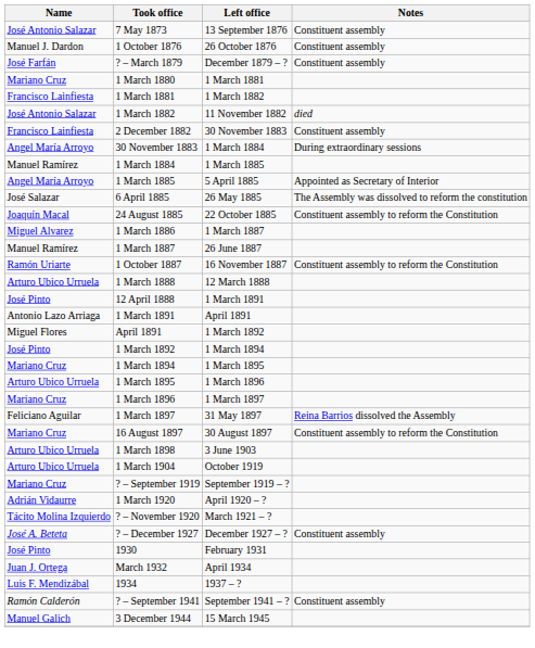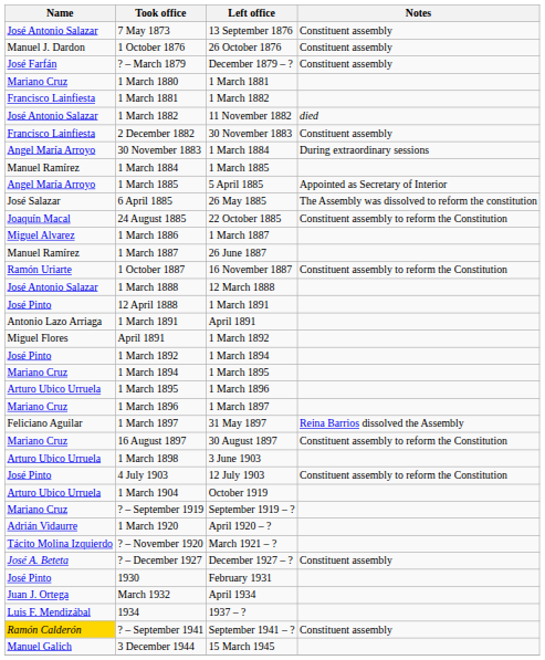 <table class="wikitable">
 <tr>
 <th>Name</th>
 <th>Took office</th>
 <th>Left office</th>
 <th>Notes</th>
 </tr>
 <tr>
 <td><a href='#'>José Antonio Salazar</a></td>
 <td>7 May 1873</td>
 <td>13 September 1876</td>
 <td>Constituent assembly</td>
 </tr>
 <tr>
 <td>Manuel J. Dardon</td>
 <td>1 October 1876</td>
 <td>26 October 1876</td>
 <td>Constituent assembly</td>
 </tr>
 <tr>
 <td><a href='#'>José Farfán</a></td>
 <td>? – March 1879</td>
 <td>December 1879 – ?</td>
 <td>Constituent assembly</td>
 </tr>
 <tr>
 <td><a href='#'>Mariano Cruz</a></td>
 <td>1 March 1880</td>
 <td>1 March 1881</td>
 <td></td>
 </tr>
 <tr>
 <td><a href='#'>Francisco Lainfiesta</a></td>
 <td>1 March 1881</td>
 <td>1 March 1882</td>
 <td></td>
 </tr>
 <tr>
 <td><a href='#'>José Antonio Salazar</a></td>
 <td>1 March 1882</td>
 <td>11 November 1882</td>
 <td><em>died</em></td>
 </tr>
 <tr>
 <td><a href='#'>Francisco Lainfiesta</a></td>
 <td>2 December 1882</td>
 <td>30 November 1883</td>
 <td>Constituent assembly</td>
 </tr>
 <tr>
 <td><a href='#'>Angel María Arroyo</a></td>
 <td>30 November 1883</td>
 <td>1 March 1884</td>
 <td>During extraordinary sessions</td>
 </tr>
 <tr>
 <td>Manuel Ramírez</td>
 <td>1 March 1884</td>
 <td>1 March 1885</td>
 <td></td>
 </tr>
 <tr>
 <td><a href='#'>Angel María Arroyo</a></td>
 <td>1 March 1885</td>
 <td>5 April 1885</td>
 <td>Appointed as Secretary of Interior</td>
 </tr>
 <tr>
 <td>José Salazar</td>
 <td>6 April 1885</td>
 <td>26 May 1885</td>
 <td>The Assembly was dissolved to reform the constitution</td>
 </tr>
 <tr>
 <td><a href='#'>Joaquín Macal</a></td>
 <td>24 August 1885</td>
 <td>22 October 1885</td>
 <td>Constituent assembly to reform the Constitution</td>
 </tr>
 <tr>
 <td><a href='#'>Miguel Alvarez</a></td>
 <td>1 March 1886</td>
 <td>1 March 1887</td>
 <td></td>
 </tr>
 <tr>
 <td>Manuel Ramírez</td>
 <td>1 March 1887</td>
 <td>26 June 1887</td>
 <td></td>
 </tr>
 <tr>
 <td><a href='#'>Ramón Uriarte</a></td>
 <td>1 October 1887</td>
 <td>16 November 1887</td>
 <td>Constituent assembly to reform the Constitution</td>
 </tr>
 <tr>
-<td><a href='#'>Arturo Ubico Urruela</a></td>
+<td><a href='#'>José Antonio Salazar</a></td>
 <td>1 March 1888</td>
 <td>12 March 1888</td>
 <td></td>
 </tr>
 <tr>
 <td><a href='#'>José Pinto</a></td>
 <td>12 April 1888</td>
 <td>1 March 1891</td>
 <td></td>
 </tr>
 <tr>
 <td>Antonio Lazo Arriaga</td>
 <td>1 March 1891</td>
 <td>April 1891</td>
 <td></td>
 </tr>
 <tr>
 <td>Miguel Flores</td>
 <td>April 1891</td>
 <td>1 March 1892</td>
 <td></td>
 </tr>
 <tr>
 <td><a href='#'>José Pinto</a></td>
 <td>1 March 1892</td>
 <td>1 March 1894</td>
 <td></td>
 </tr>
 <tr>
 <td><a href='#'>Mariano Cruz</a></td>
 <td>1 March 1894</td>
 <td>1 March 1895</td>
 <td></td>
 </tr>
 <tr>
 <td><a href='#'>Arturo Ubico Urruela</a></td>
 <td>1 March 1895</td>
 <td>1 March 1896</td>
 <td></td>
 </tr>
 <tr>
 <td><a href='#'>Mariano Cruz</a></td>
 <td>1 March 1896</td>
 <td>1 March 1897</td>
 <td></td>
 </tr>
 <tr>
 <td>Feliciano Aguilar</td>
 <td>1 March 1897</td>
 <td>31 May 1897</td>
 <td><a href='#'>Reina Barrios</a> dissolved the Assembly</td>
 </tr>
 <tr>
 <td><a href='#'>Mariano Cruz</a></td>
 <td>16 August 1897</td>
 <td>30 August 1897</td>
 <td>Constituent assembly to reform the Constitution</td>
 </tr>
 <tr>
 <td><a href='#'>Arturo Ubico Urruela</a></td>
 <td>1 March 1898</td>
 <td>3 June 1903</td>
 <td></td>
 </tr>
 <tr>
+<td><a href='#'>José Pinto</a></td>
+<td>4 July 1903</td>
+<td>12 July 1903</td>
+<td>Constituent assembly to reform the Constitution</td>
+</tr>
+<tr>
 <td><a href='#'>Arturo Ubico Urruela</a></td>
 <td>1 March 1904</td>
 <td>October 1919</td>
 <td></td>
 </tr>
 <tr>
 <td><a href='#'>Mariano Cruz</a></td>
 <td>? – September 1919</td>
 <td>September 1919 – ?</td>
 <td></td>
 </tr>
 <tr>
 <td><a href='#'>Adrián Vidaurre</a></td>
 <td>1 March 1920</td>
 <td>April 1920 – ?</td>
 <td></td>
 </tr>
 <tr>
 <td><a href='#'>Tácito Molina Izquierdo</a></td>
 <td>? – November 1920</td>
 <td>March 1921 – ?</td>
 <td></td>
 </tr>
 <tr>
 <td><em><a href='#'>José A. Beteta</a></em></td>
 <td>? – December 1927</td>
 <td>December 1927 – ?</td>
 <td>Constituent assembly</td>
 </tr>
 <tr>
 <td><a href='#'>José Pinto</a></td>
 <td>1930</td>
 <td>February 1931</td>
 <td></td>
 </tr>
 <tr>
 <td><a href='#'>Juan J. Ortega</a></td>
 <td>March 1932</td>
 <td>April 1934</td>
 <td></td>
 </tr>
 <tr>
 <td><a href='#'>Luis F. Mendizábal</a></td>
 <td>1934</td>
 <td>1937 – ?</td>
 <td></td>
 </tr>
 <tr>
-<td><em>Ramón Calderón</em></td>
+<td style="background: gold;"><em>Ramón Calderón</em></td>
 <td>? – September 1941</td>
 <td>September 1941 – ?</td>
 <td>Constituent assembly</td>
 </tr>
 <tr>
 <td><a href='#'>Manuel Galich</a></td>
 <td>3 December 1944</td>
 <td>15 March 1945</td>
 <td></td>
 </tr>
 <tr>
 </tr>
 </table>
